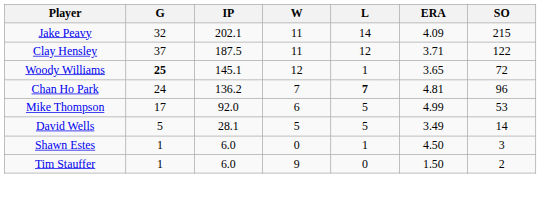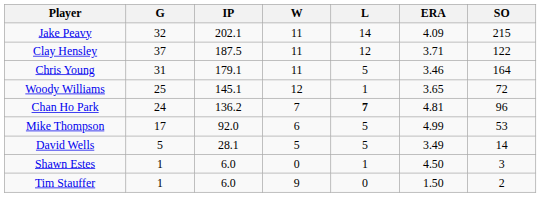 <table class="wikitable sortable">
 <tr>
 <th bgcolor="#DDDDFF" width="16%">Player</th>
 <th bgcolor="#DDDDFF" width="9%">G</th>
 <th bgcolor="#DDDDFF" width="9%">IP</th>
 <th bgcolor="#DDDDFF" width="9%">W</th>
 <th bgcolor="#DDDDFF" width="9%">L</th>
 <th bgcolor="#DDDDFF" width="9%">ERA</th>
 <th bgcolor="#DDDDFF" width="9%">SO</th>
 </tr>
 <tr align="center">
 <td><a href='#'>Jake Peavy</a></td>
 <td>32</td>
 <td>202.1</td>
 <td>11</td>
 <td>14</td>
 <td>4.09</td>
 <td>215</td>
 </tr>
 <tr align="center">
 <td><a href='#'>Clay Hensley</a></td>
 <td>37</td>
 <td>187.5</td>
 <td>11</td>
 <td>12</td>
 <td>3.71</td>
 <td>122</td>
 </tr>
 <tr align=center>
+<td><a href='#'>Chris Young</a></td>
+<td>31</td>
+<td>179.1</td>
+<td>11</td>
+<td>5</td>
+<td>3.46</td>
+<td>164</td>
+</tr>
+<tr align=center>
 <td><a href='#'>Woody Williams</a></td>
-<td><strong>25</strong></td>
+<td>25</td>
 <td>145.1</td>
 <td>12</td>
 <td>1</td>
 <td>3.65</td>
 <td>72</td>
 </tr>
 <tr align="center">
 <td><a href='#'>Chan Ho Park</a></td>
 <td>24</td>
 <td>136.2</td>
 <td>7</td>
 <td><strong>7</strong></td>
 <td>4.81</td>
 <td>96</td>
 </tr>
 <tr align="center">
 <td><a href='#'>Mike Thompson</a></td>
 <td>17</td>
 <td>92.0</td>
 <td>6</td>
 <td>5</td>
 <td>4.99</td>
 <td>53</td>
 </tr>
 <tr align=center>
 <td><a href='#'>David Wells</a></td>
 <td>5</td>
 <td>28.1</td>
 <td>5</td>
 <td>5</td>
 <td>3.49</td>
 <td>14</td>
 </tr>
 <tr align=center>
 <td><a href='#'>Shawn Estes</a></td>
 <td>1</td>
 <td>6.0</td>
 <td>0</td>
 <td>1</td>
 <td>4.50</td>
 <td>3</td>
 </tr>
 <tr align=center>
 <td><a href='#'>Tim Stauffer</a></td>
 <td>1</td>
 <td>6.0</td>
 <td>9</td>
 <td>0</td>
 <td>1.50</td>
 <td>2</td>
 </tr>
 </table>
